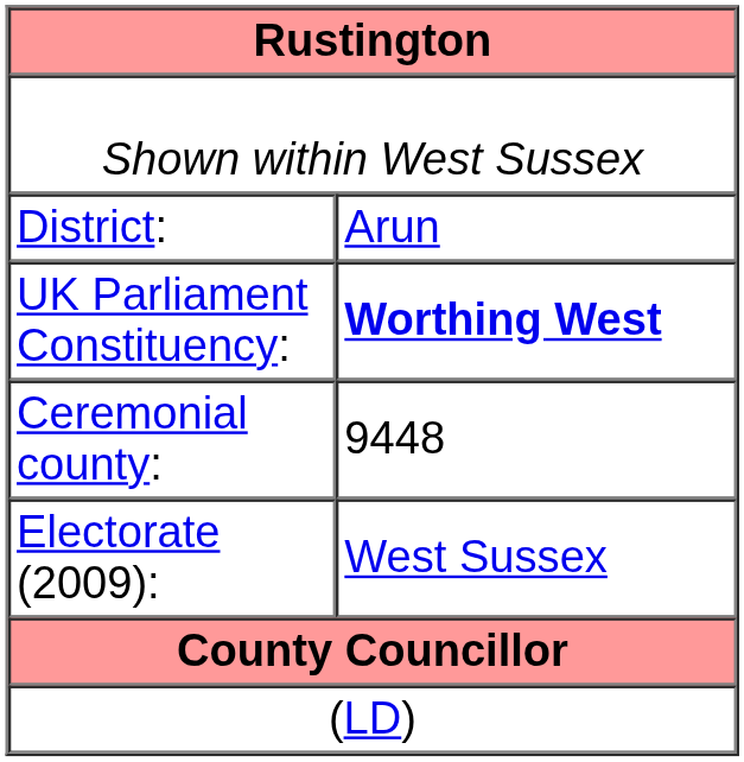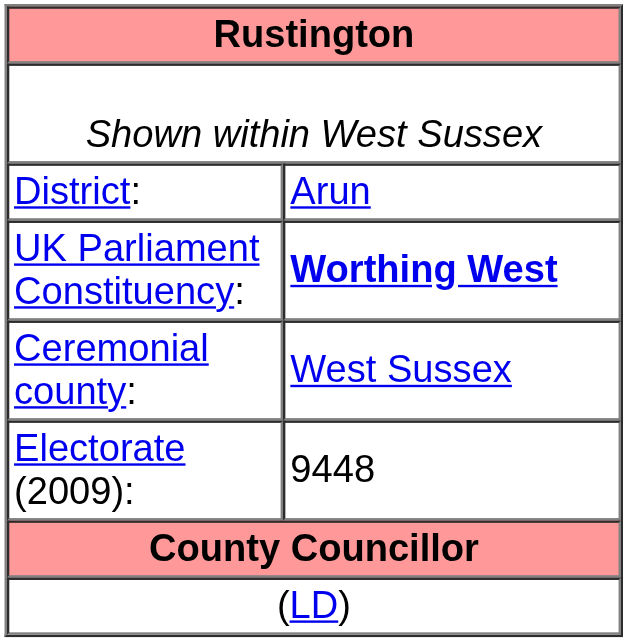 <table class="vcard" border=1 cellpadding=2 cellspacing=0 align=right width=260 style=margin-left:0.5em;>
 <tr>
 <th class="fn org" colspan=2 align=center bgcolor="#ff9999"><strong>Rustington</strong></th>
 </tr>
 <tr>
 <td colspan=2 align=center><br><em>Shown within West Sussex</em></td>
 </tr>
 <tr class="note">
 <td width="45%"><a href='#'>District</a>:</td>
 <td><a href='#'>Arun</a></td>
 </tr>
 <tr class="note">
 <td><a href='#'>UK Parliament Constituency</a>:</td>
 <td><strong><a href='#'>Worthing West</a></strong></td>
 </tr>
 <tr class="note">
 <td><a href='#'>Ceremonial county</a>:</td>
-<td>9448</td>
+<td><a href='#'>West Sussex</a></td>
 </tr>
 <tr class="note">
 <td><a href='#'>Electorate</a> (2009):</td>
-<td><a href='#'>West Sussex</a></td>
+<td>9448</td>
 </tr>
 <tr>
 <th colspan=2 align=center bgcolor="#ff9999">County Councillor</th>
 </tr>
 <tr>
 <td colspan=2 align=center> (<a href='#'>LD</a>)</td>
 </tr>
 </table>
